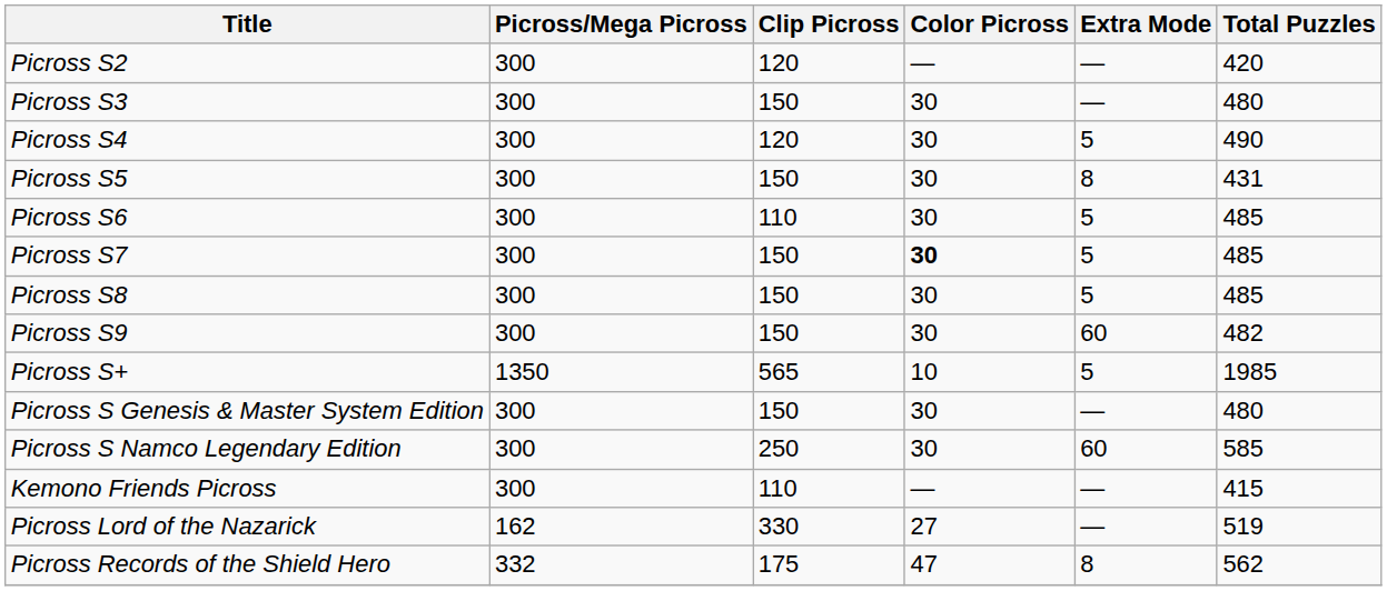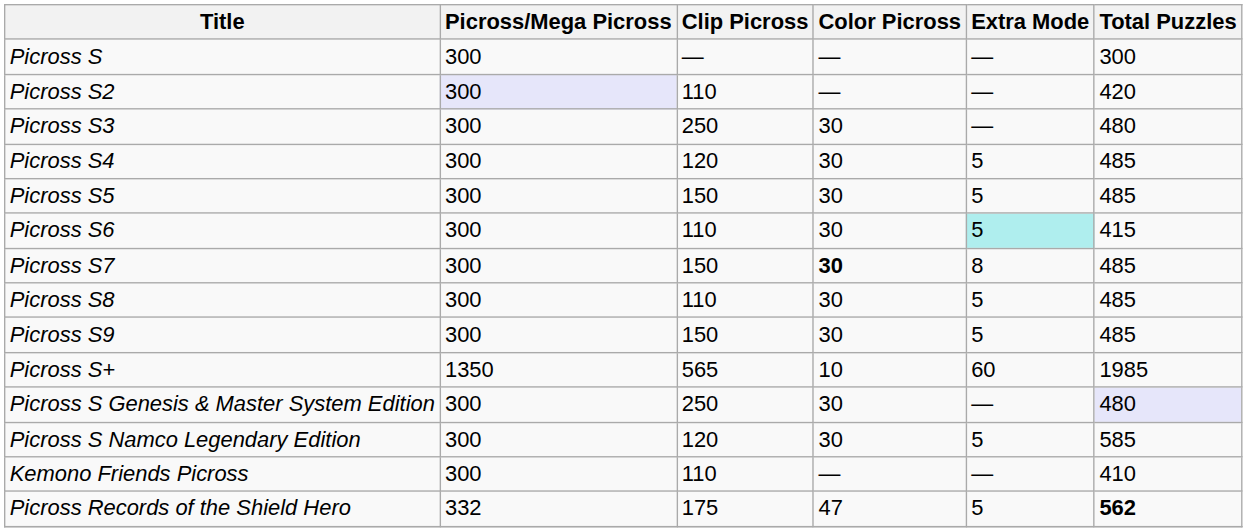 <table class="wikitable sortable" width="auto" id="puzzles">
 <tr>
 <th>Title</th>
 <th>Picross/Mega Picross</th>
 <th>Clip Picross</th>
 <th>Color Picross</th>
 <th>Extra Mode</th>
 <th>Total Puzzles</th>
 </tr>
 <tr>
+<td><em>Picross S</em></td>
+<td>300</td>
+<td>—</td>
+<td>—</td>
+<td>—</td>
+<td>300</td>
+</tr>
+<tr>
 <td><em>Picross S2</em></td>
-<td>300</td>
-<td>120</td>
+<td style="background: lavender;">300</td>
+<td>110</td>
 <td>—</td>
 <td>—</td>
 <td>420</td>
 </tr>
 <tr>
 <td><em>Picross S3</em></td>
 <td>300</td>
-<td>150</td>
+<td>250</td>
 <td>30</td>
 <td>—</td>
 <td>480</td>
 </tr>
 <tr>
 <td><em>Picross S4</em></td>
 <td>300</td>
 <td>120</td>
 <td>30</td>
 <td>5</td>
-<td>490</td>
+<td>485</td>
 </tr>
 <tr>
 <td><em>Picross S5</em></td>
 <td>300</td>
 <td>150</td>
 <td>30</td>
-<td>8</td>
-<td>431</td>
+<td>5</td>
+<td>485</td>
 </tr>
 <tr>
 <td><em>Picross S6</em></td>
 <td>300</td>
 <td>110</td>
 <td>30</td>
-<td>5</td>
-<td>485</td>
+<td style="background: paleturquoise;">5</td>
+<td>415</td>
 </tr>
 <tr>
 <td><em>Picross S7</em></td>
 <td>300</td>
 <td>150</td>
 <td><strong>30</strong></td>
-<td>5</td>
+<td>8</td>
 <td>485</td>
 </tr>
 <tr>
 <td><em>Picross S8</em></td>
 <td>300</td>
-<td>150</td>
+<td>110</td>
 <td>30</td>
 <td>5</td>
 <td>485</td>
 </tr>
 <tr>
 <td><em>Picross S9</em></td>
 <td>300</td>
 <td>150</td>
 <td>30</td>
-<td>60</td>
-<td>482</td>
+<td>5</td>
+<td>485</td>
 </tr>
 <tr>
 <td><em>Picross S+</em></td>
 <td>1350</td>
 <td>565</td>
 <td>10</td>
-<td>5</td>
+<td>60</td>
 <td>1985</td>
 </tr>
 <tr>
 <td><em>Picross S Genesis & Master System Edition</em></td>
 <td>300</td>
-<td>150</td>
+<td>250</td>
 <td>30</td>
 <td>—</td>
-<td>480</td>
+<td style="background: lavender;">480</td>
 </tr>
 <tr>
 <td><em>Picross S Namco Legendary Edition</em></td>
 <td>300</td>
-<td>250</td>
+<td>120</td>
 <td>30</td>
-<td>60</td>
+<td>5</td>
 <td>585</td>
 </tr>
 <tr>
 <td><em>Kemono Friends Picross</em></td>
 <td>300</td>
 <td>110</td>
 <td>—</td>
 <td>—</td>
-<td>415</td>
-</tr>
-<tr>
-<td><em>Picross Lord of the Nazarick</em></td>
-<td>162</td>
-<td>330</td>
-<td>27</td>
-<td>—</td>
-<td>519</td>
+<td>410</td>
 </tr>
 <tr>
 <td><em>Picross Records of the Shield Hero</em></td>
 <td>332</td>
 <td>175</td>
 <td>47</td>
-<td>8</td>
-<td>562</td>
+<td>5</td>
+<td><strong>562</strong></td>
 </tr>
 <tr>
 </tr>
 </table>
